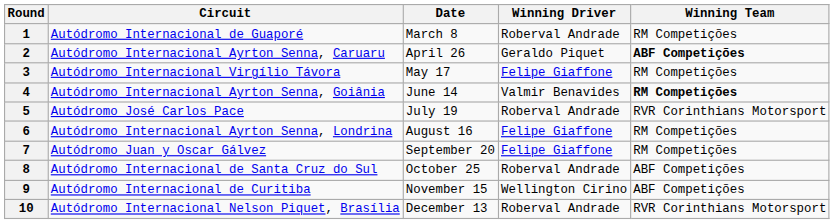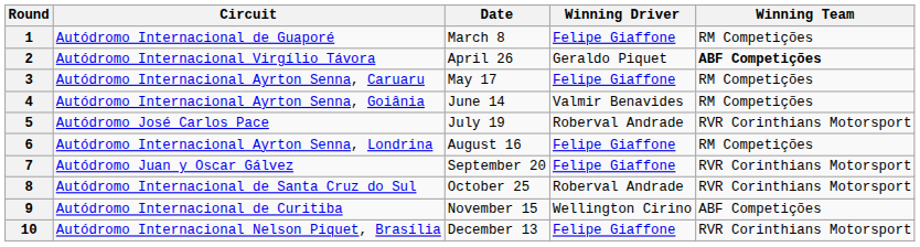 <table class="wikitable" style="font-size: 85%;">
 <tr>
 <th>Round</th>
 <th>Circuit</th>
 <th>Date</th>
 <th>Winning Driver</th>
 <th>Winning Team</th>
 </tr>
 <tr>
 <th>1</th>
 <td><a href='#'>Autódromo Internacional de Guaporé</a></td>
 <td>March 8</td>
-<td>Roberval Andrade</td>
+<td><a href='#'>Felipe Giaffone</a></td>
 <td>RM Competições</td>
 </tr>
 <tr>
 <th>2</th>
-<td><a href='#'>Autódromo Internacional Ayrton Senna</a>, <a href='#'>Caruaru</a></td>
+<td><a href='#'>Autódromo Internacional Virgílio Távora</a></td>
 <td>April 26</td>
 <td>Geraldo Piquet</td>
 <td><strong>ABF Competições</strong></td>
 </tr>
 <tr>
 <th>3</th>
-<td><a href='#'>Autódromo Internacional Virgílio Távora</a></td>
+<td><a href='#'>Autódromo Internacional Ayrton Senna</a>, <a href='#'>Caruaru</a></td>
 <td>May 17</td>
 <td><a href='#'>Felipe Giaffone</a></td>
 <td>RM Competições</td>
 </tr>
 <tr>
 <th>4</th>
 <td><a href='#'>Autódromo Internacional Ayrton Senna</a>, <a href='#'>Goiânia</a></td>
 <td>June 14</td>
 <td>Valmir Benavides</td>
-<td><strong>RM Competições</strong></td>
+<td>RM Competições</td>
 </tr>
 <tr>
 <th>5</th>
 <td><a href='#'>Autódromo José Carlos Pace</a></td>
 <td>July 19</td>
 <td>Roberval Andrade</td>
 <td>RVR Corinthians Motorsport</td>
 </tr>
 <tr>
 <th>6</th>
 <td><a href='#'>Autódromo Internacional Ayrton Senna</a>, <a href='#'>Londrina</a></td>
 <td>August 16</td>
 <td><a href='#'>Felipe Giaffone</a></td>
 <td>RM Competições</td>
 </tr>
 <tr>
 <th>7</th>
 <td><a href='#'>Autódromo Juan y Oscar Gálvez</a></td>
 <td>September 20</td>
 <td><a href='#'>Felipe Giaffone</a></td>
-<td>RM Competições</td>
+<td>RVR Corinthians Motorsport</td>
 </tr>
 <tr>
 <th>8</th>
 <td><a href='#'>Autódromo Internacional de Santa Cruz do Sul</a></td>
 <td>October 25</td>
 <td>Roberval Andrade</td>
-<td>ABF Competições</td>
+<td>RVR Corinthians Motorsport</td>
 </tr>
 <tr>
 <th>9</th>
 <td><a href='#'>Autódromo Internacional de Curitiba</a></td>
 <td>November 15</td>
 <td>Wellington Cirino</td>
 <td>ABF Competições</td>
 </tr>
 <tr>
 <th>10</th>
 <td><a href='#'>Autódromo Internacional Nelson Piquet</a>, <a href='#'>Brasília</a></td>
 <td>December 13</td>
-<td>Roberval Andrade</td>
+<td><a href='#'>Felipe Giaffone</a></td>
 <td>RVR Corinthians Motorsport</td>
 </tr>
 </table>
